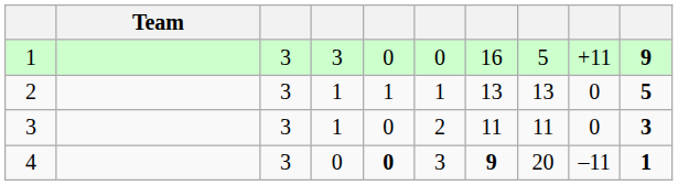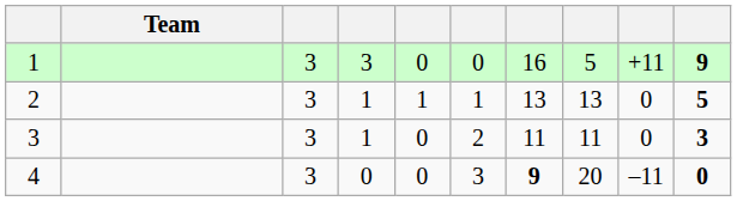 <table class="wikitable" style="text-align: center; font-size: 100%;">
 <tr>
 <th width="30"></th>
 <th width="140">Team</th>
 <th width="30"></th>
 <th width="30"></th>
 <th width="30"></th>
 <th width="30"></th>
 <th width="30"></th>
 <th width="30"></th>
 <th width="30"></th>
 <th width="30"></th>
 </tr>
 <tr style="background-color: #ccffcc;">
 <td>1</td>
 <td align=left><strong></strong></td>
 <td>3</td>
 <td>3</td>
 <td>0</td>
 <td>0</td>
 <td>16</td>
 <td>5</td>
 <td>+11</td>
 <td><strong>9</strong></td>
 </tr>
 <tr>
 <td>2</td>
 <td align=left></td>
 <td>3</td>
 <td>1</td>
 <td>1</td>
 <td>1</td>
 <td>13</td>
 <td>13</td>
 <td>0</td>
 <td><strong>5</strong></td>
 </tr>
 <tr>
 <td>3</td>
 <td align=left></td>
 <td>3</td>
 <td>1</td>
 <td>0</td>
 <td>2</td>
 <td>11</td>
 <td>11</td>
 <td>0</td>
 <td><strong>3</strong></td>
 </tr>
 <tr>
 <td>4</td>
 <td align=left></td>
 <td>3</td>
 <td>0</td>
-<td><strong>0</strong></td>
+<td>0</td>
 <td>3</td>
 <td><strong>9</strong></td>
 <td>20</td>
 <td>–11</td>
-<td><strong>1</strong></td>
+<td><strong>0</strong></td>
 </tr>
 </table>
